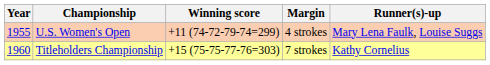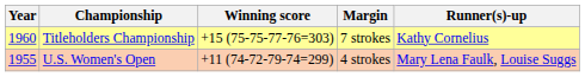 <table class="wikitable">
 <tr>
 <th>Year</th>
 <th>Championship</th>
 <th>Winning score</th>
 <th>Margin</th>
 <th>Runner(s)-up</th>
 </tr>
+<tr style="background:#FFFF99;">
+<td><a href='#'>1960</a></td>
+<td><a href='#'>Titleholders Championship</a></td>
+<td>+15 (75-75-77-76=303)</td>
+<td>7 strokes</td>
+<td> <a href='#'>Kathy Cornelius</a></td>
+</tr>
 <tr style="background:#FBCEB1;">
 <td><a href='#'>1955</a></td>
 <td><a href='#'>U.S. Women's Open</a></td>
 <td>+11 (74-72-79-74=299)</td>
 <td>4 strokes</td>
 <td> <a href='#'>Mary Lena Faulk</a>,  <a href='#'>Louise Suggs</a></td>
 </tr>
-<tr style="background:#FFFF99;">
-<td><a href='#'>1960</a></td>
-<td><a href='#'>Titleholders Championship</a></td>
-<td>+15 (75-75-77-76=303)</td>
-<td>7 strokes</td>
-<td> <a href='#'>Kathy Cornelius</a></td>
-</tr>
 </table>
